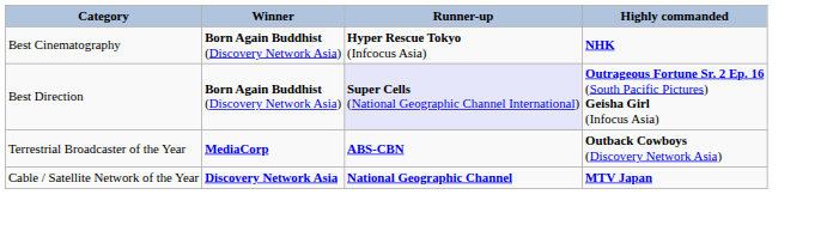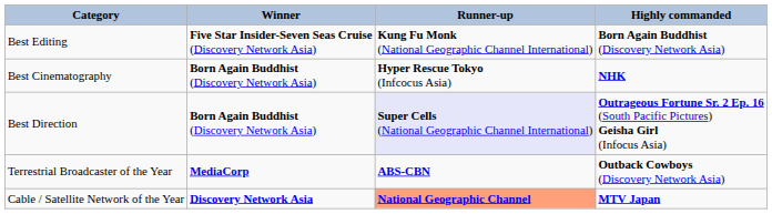 <table class="wikitable" style="font-size:90%" cellpadding="5">
 <tr style="text-align:center;">
 <th style="background:#B0C4DE;">Category</th>
 <th style="background:#B0C4DE;">Winner</th>
 <th style="background:#B0C4DE;">Runner-up</th>
 <th style="background:#B0C4DE;">Highly commanded</th>
+</tr>
+<tr>
+<td>Best Editing</td>
+<td> <strong>Five Star Insider-Seven Seas Cruise</strong><br>(<a href='#'>Discovery Network Asia</a>)</td>
+<td> <strong>Kung Fu Monk</strong><br>(<a href='#'>National Geographic Channel International</a>)</td>
+<td> <strong>Born Again Buddhist</strong><br>(<a href='#'>Discovery Network Asia</a>)</td>
 </tr>
 <tr>
 <td>Best Cinematography</td>
 <td> <strong>Born Again Buddhist</strong><br>(<a href='#'>Discovery Network Asia</a>)</td>
 <td> <strong>Hyper Rescue Tokyo</strong><br>(Infcocus Asia)</td>
 <td> <strong><a href='#'>NHK</a></strong></td>
 </tr>
 <tr>
 <td>Best Direction</td>
 <td> <strong>Born Again Buddhist</strong><br>(<a href='#'>Discovery Network Asia</a>)</td>
 <td style="background: lavender;"> <strong>Super Cells</strong><br>(<a href='#'>National Geographic Channel International</a>)</td>
 <td> <strong><a href='#'>Outrageous Fortune Sr. 2 Ep. 16</a></strong><br>(<a href='#'>South Pacific Pictures</a>)<br> <strong>Geisha Girl</strong><br>(Infocus Asia)</td>
 </tr>
 <tr>
 <td>Terrestrial Broadcaster of the Year</td>
 <td> <strong><a href='#'>MediaCorp</a></strong></td>
 <td> <strong><a href='#'>ABS-CBN</a></strong></td>
 <td> <strong>Outback Cowboys</strong><br>(<a href='#'>Discovery Network Asia</a>)</td>
 </tr>
 <tr>
 <td>Cable / Satellite Network of the Year</td>
 <td> <strong><a href='#'>Discovery Network Asia</a></strong></td>
-<td> <strong><a href='#'>National Geographic Channel</a></strong></td>
+<td style="background: lightsalmon;"> <strong><a href='#'>National Geographic Channel</a></strong></td>
 <td> <strong><a href='#'>MTV Japan</a></strong></td>
 </tr>
 </table>
